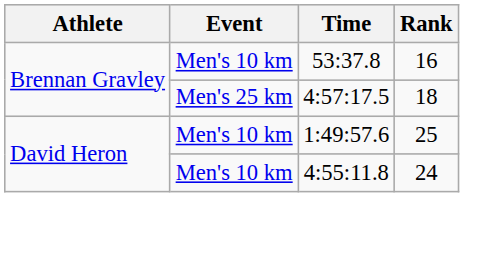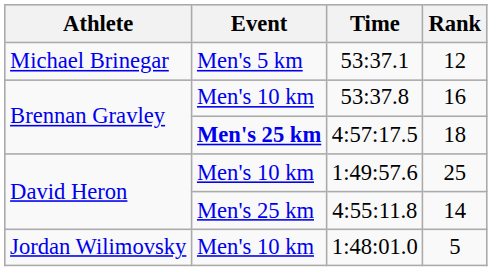 <table class=wikitable style="font-size:90%;">
 <tr>
 <th>Athlete</th>
 <th>Event</th>
 <th>Time</th>
 <th>Rank</th>
 </tr>
 <tr align=center>
+<td align=left><a href='#'>Michael Brinegar</a></td>
+<td align=left><a href='#'>Men's 5 km</a></td>
+<td>53:37.1</td>
+<td>12</td>
+</tr>
+<tr align=center>
 <td align=left rowspan=2><a href='#'>Brennan Gravley</a></td>
 <td align=left><a href='#'>Men's 10 km</a></td>
 <td>53:37.8</td>
 <td>16</td>
 </tr>
 <tr align=center>
-<td align=left><a href='#'>Men's 25 km</a></td>
+<td align=left><strong><a href='#'>Men's 25 km</a></strong></td>
 <td>4:57:17.5</td>
 <td>18</td>
 </tr>
 <tr align=center>
 <td align=left rowspan=2><a href='#'>David Heron</a></td>
 <td align=left><a href='#'>Men's 10 km</a></td>
 <td>1:49:57.6</td>
 <td>25</td>
 </tr>
 <tr align=center>
+<td align=left><a href='#'>Men's 25 km</a></td>
+<td>4:55:11.8</td>
+<td>14</td>
+</tr>
+<tr align=center>
+<td align=left><a href='#'>Jordan Wilimovsky</a></td>
 <td align=left><a href='#'>Men's 10 km</a></td>
-<td>4:55:11.8</td>
-<td>24</td>
+<td>1:48:01.0</td>
+<td>5</td>
 </tr>
 </table>
